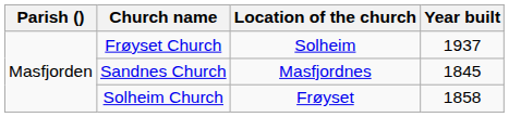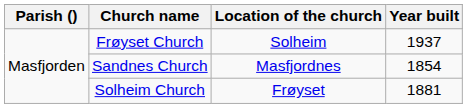 <table class="wikitable" style="text-align:center">
 <tr>
 <th>Parish ()</th>
 <th>Church name</th>
 <th>Location of the church</th>
 <th>Year built</th>
 </tr>
 <tr>
 <td rowspan="3">Masfjorden</td>
 <td><a href='#'>Frøyset Church</a></td>
 <td><a href='#'>Solheim</a></td>
 <td>1937</td>
 </tr>
 <tr>
 <td><a href='#'>Sandnes Church</a></td>
 <td><a href='#'>Masfjordnes</a></td>
-<td>1845</td>
+<td>1854</td>
 </tr>
 <tr>
 <td><a href='#'>Solheim Church</a></td>
 <td><a href='#'>Frøyset</a></td>
-<td>1858</td>
+<td>1881</td>
 </tr>
 </table>
